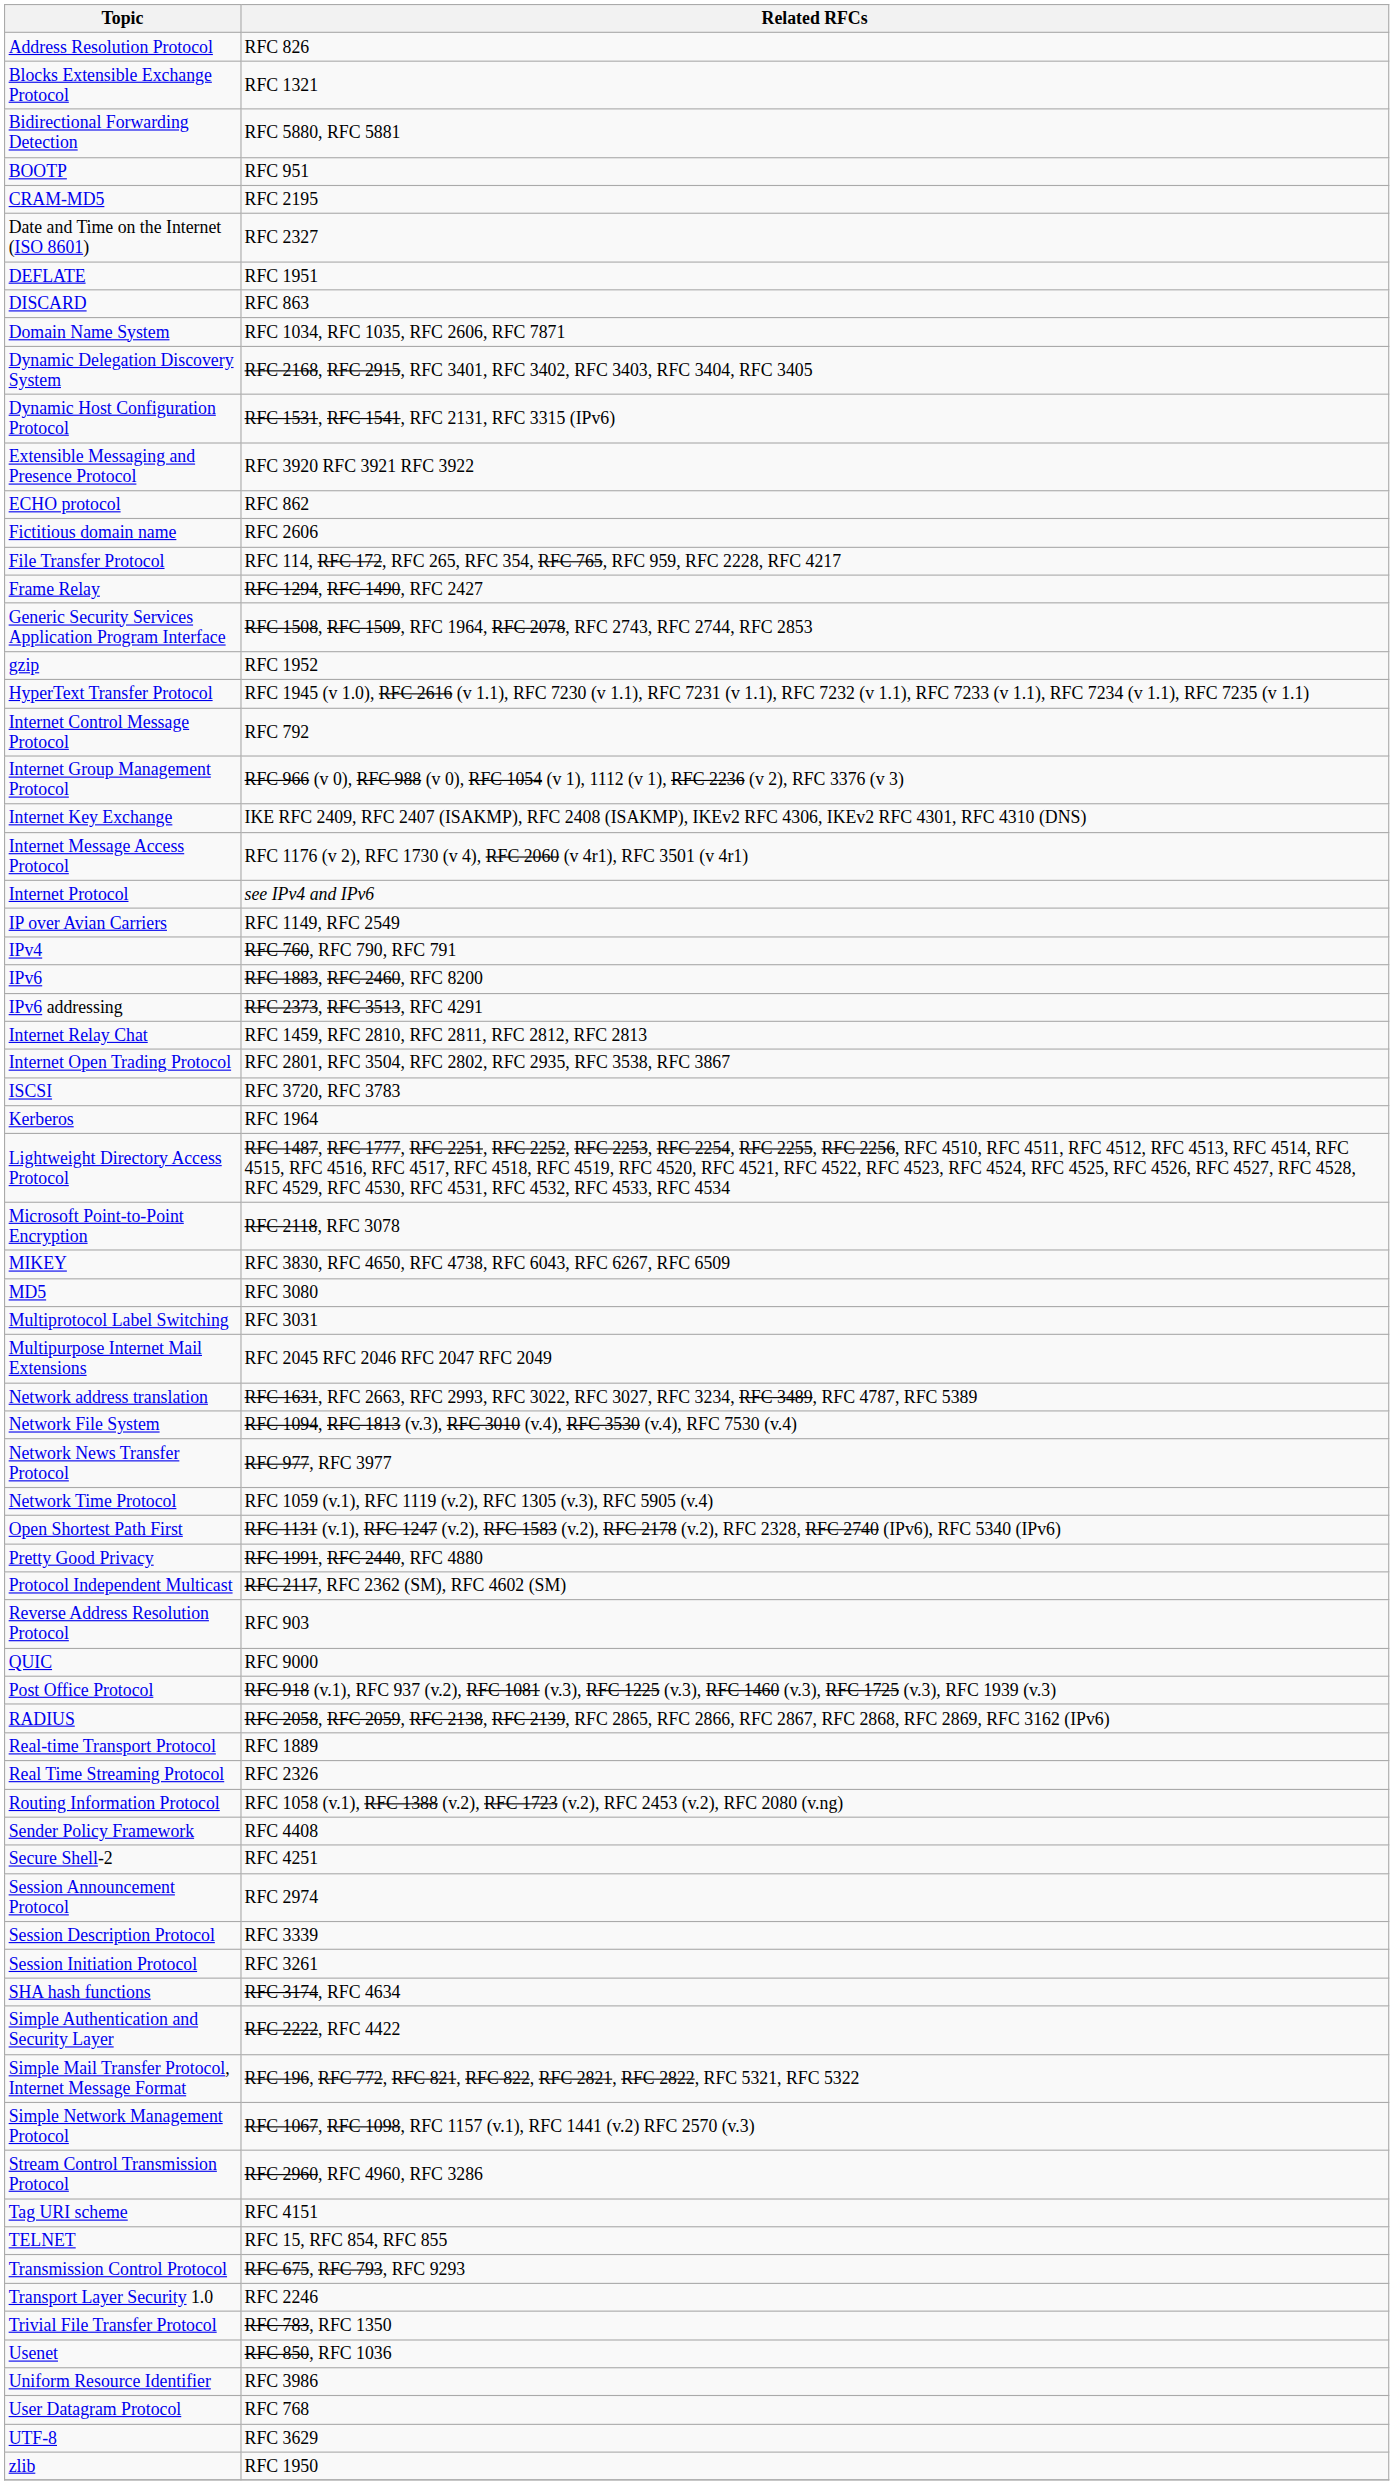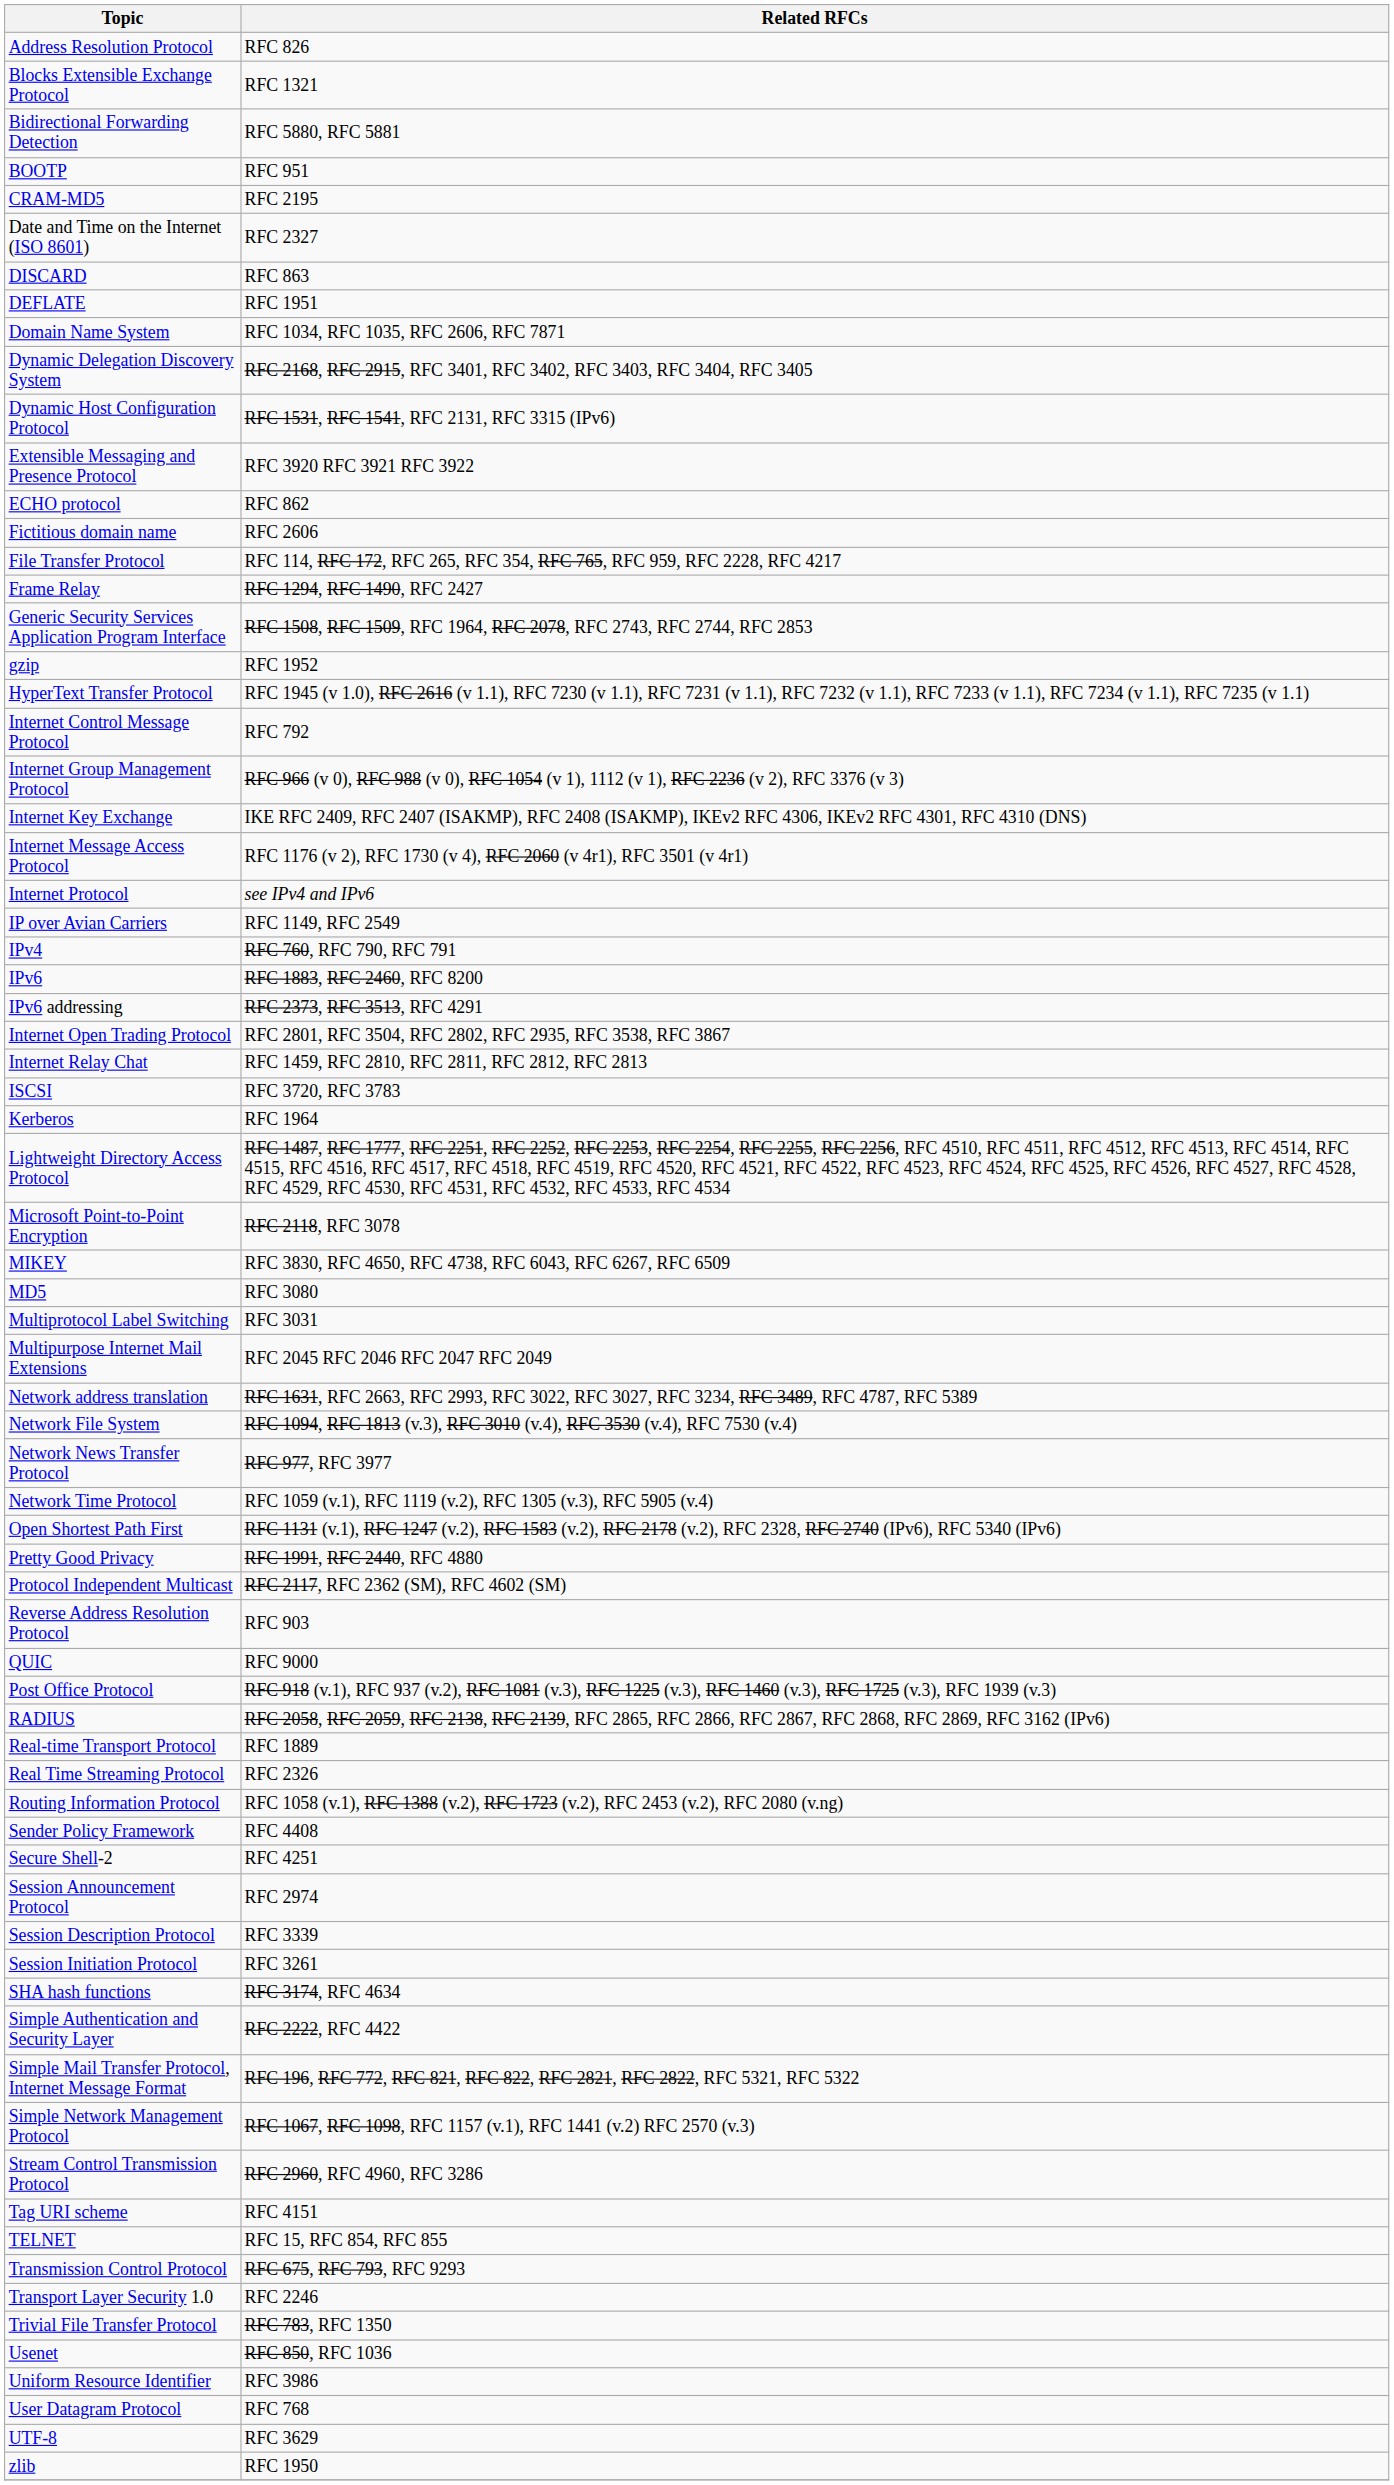 <table class="wikitable">
 <tr>
 <th>Topic</th>
 <th>Related RFCs</th>
 </tr>
 <tr>
 <td><a href='#'>Address Resolution Protocol</a></td>
 <td>RFC 826</td>
 </tr>
 <tr>
 <td><a href='#'>Blocks Extensible Exchange Protocol</a></td>
 <td>RFC 1321</td>
 </tr>
 <tr>
 <td><a href='#'>Bidirectional Forwarding Detection</a></td>
 <td>RFC 5880, RFC 5881</td>
 </tr>
 <tr>
 <td><a href='#'>BOOTP</a></td>
 <td>RFC 951</td>
 </tr>
 <tr>
 <td><a href='#'>CRAM-MD5</a></td>
 <td>RFC 2195</td>
 </tr>
 <tr>
 <td>Date and Time on the Internet (<a href='#'>ISO 8601</a>)</td>
 <td>RFC 2327</td>
 </tr>
 <tr>
+<td><a href='#'>DISCARD</a></td>
+<td>RFC 863</td>
+</tr>
+<tr>
 <td><a href='#'>DEFLATE</a></td>
 <td>RFC 1951</td>
-</tr>
-<tr>
-<td><a href='#'>DISCARD</a></td>
-<td>RFC 863</td>
 </tr>
 <tr>
 <td><a href='#'>Domain Name System</a></td>
 <td>RFC 1034, RFC 1035, RFC 2606, RFC 7871</td>
 </tr>
 <tr>
 <td><a href='#'>Dynamic Delegation Discovery System</a></td>
 <td><s>RFC 2168</s>, <s>RFC 2915</s>, RFC 3401, RFC 3402, RFC 3403, RFC 3404, RFC 3405</td>
 </tr>
 <tr>
 <td><a href='#'>Dynamic Host Configuration Protocol</a></td>
 <td><s>RFC 1531</s>, <s>RFC 1541</s>, RFC 2131, RFC 3315 (IPv6)</td>
 </tr>
 <tr>
 <td><a href='#'>Extensible Messaging and Presence Protocol</a></td>
 <td>RFC 3920 RFC 3921 RFC 3922</td>
 </tr>
 <tr>
 <td><a href='#'>ECHO protocol</a></td>
 <td>RFC 862</td>
 </tr>
 <tr>
 <td><a href='#'>Fictitious domain name</a></td>
 <td>RFC 2606</td>
 </tr>
 <tr>
 <td><a href='#'>File Transfer Protocol</a></td>
 <td>RFC 114, <s>RFC 172</s>, RFC 265, RFC 354, <s>RFC 765</s>, RFC 959, RFC 2228, RFC 4217</td>
 </tr>
 <tr>
 <td><a href='#'>Frame Relay</a></td>
 <td><s>RFC 1294</s>, <s>RFC 1490</s>, RFC 2427</td>
 </tr>
 <tr>
 <td><a href='#'>Generic Security Services Application Program Interface</a></td>
 <td><s>RFC 1508</s>, <s>RFC 1509</s>, RFC 1964, <s>RFC 2078</s>, RFC 2743, RFC 2744, RFC 2853</td>
 </tr>
 <tr>
 <td><a href='#'>gzip</a></td>
 <td>RFC 1952</td>
 </tr>
 <tr>
 <td><a href='#'>HyperText Transfer Protocol</a></td>
 <td>RFC 1945 (v 1.0), <s>RFC 2616</s> (v 1.1), RFC 7230 (v 1.1), RFC 7231 (v 1.1), RFC 7232 (v 1.1), RFC 7233 (v 1.1), RFC 7234 (v 1.1), RFC 7235 (v 1.1)</td>
 </tr>
 <tr>
 <td><a href='#'>Internet Control Message Protocol</a></td>
 <td>RFC 792</td>
 </tr>
 <tr>
 <td><a href='#'>Internet Group Management Protocol</a></td>
 <td><s>RFC 966</s> (v 0), <s>RFC 988</s> (v 0), <s>RFC 1054</s> (v 1), 1112 (v 1), <s>RFC 2236</s> (v 2), RFC 3376 (v 3)</td>
 </tr>
 <tr>
 <td><a href='#'>Internet Key Exchange</a></td>
 <td>IKE RFC 2409, RFC 2407 (ISAKMP), RFC 2408 (ISAKMP), IKEv2 RFC 4306, IKEv2 RFC 4301, RFC 4310 (DNS)</td>
 </tr>
 <tr>
 <td><a href='#'>Internet Message Access Protocol</a></td>
 <td>RFC 1176 (v 2), RFC 1730 (v 4), <s>RFC 2060</s> (v 4r1), RFC 3501 (v 4r1)</td>
 </tr>
 <tr>
 <td><a href='#'>Internet Protocol</a></td>
 <td><em>see IPv4 and IPv6</em></td>
 </tr>
 <tr>
 <td><a href='#'>IP over Avian Carriers</a></td>
 <td>RFC 1149, RFC 2549</td>
 </tr>
 <tr>
 <td><a href='#'>IPv4</a></td>
 <td><s>RFC 760</s>, RFC 790, RFC 791</td>
 </tr>
 <tr>
 <td><a href='#'>IPv6</a></td>
 <td><s>RFC 1883</s>, <s>RFC 2460</s>, RFC 8200</td>
 </tr>
 <tr>
 <td><a href='#'>IPv6</a> addressing</td>
 <td><s>RFC 2373</s>, <s>RFC 3513</s>, RFC 4291</td>
 </tr>
 <tr>
+<td><a href='#'>Internet Open Trading Protocol</a></td>
+<td>RFC 2801, RFC 3504, RFC 2802, RFC 2935, RFC 3538, RFC 3867</td>
+</tr>
+<tr>
 <td><a href='#'>Internet Relay Chat</a></td>
 <td>RFC 1459, RFC 2810, RFC 2811, RFC 2812, RFC 2813</td>
-</tr>
-<tr>
-<td><a href='#'>Internet Open Trading Protocol</a></td>
-<td>RFC 2801, RFC 3504, RFC 2802, RFC 2935, RFC 3538, RFC 3867</td>
 </tr>
 <tr>
 <td><a href='#'>ISCSI</a></td>
 <td>RFC 3720, RFC 3783</td>
 </tr>
 <tr>
 <td><a href='#'>Kerberos</a></td>
 <td>RFC 1964</td>
 </tr>
 <tr>
 <td><a href='#'>Lightweight Directory Access Protocol</a></td>
 <td><s>RFC 1487</s>, <s>RFC 1777</s>, <s>RFC 2251</s>, <s>RFC 2252</s>, <s>RFC 2253</s>, <s>RFC 2254</s>, <s>RFC 2255</s>, <s>RFC 2256</s>, RFC 4510, RFC 4511, RFC 4512, RFC 4513, RFC 4514, RFC 4515, RFC 4516, RFC 4517, RFC 4518, RFC 4519, RFC 4520, RFC 4521, RFC 4522, RFC 4523, RFC 4524, RFC 4525, RFC 4526, RFC 4527, RFC 4528, RFC 4529, RFC 4530, RFC 4531, RFC 4532, RFC 4533, RFC 4534</td>
 </tr>
 <tr>
 <td><a href='#'>Microsoft Point-to-Point Encryption</a></td>
 <td><s>RFC 2118</s>, RFC 3078</td>
 </tr>
 <tr>
 <td><a href='#'>MIKEY</a></td>
 <td>RFC 3830, RFC 4650, RFC 4738, RFC 6043, RFC 6267, RFC 6509</td>
 </tr>
 <tr>
 <td><a href='#'>MD5</a></td>
 <td>RFC 3080</td>
 </tr>
 <tr>
 <td><a href='#'>Multiprotocol Label Switching</a></td>
 <td>RFC 3031</td>
 </tr>
 <tr>
 <td><a href='#'>Multipurpose Internet Mail Extensions</a></td>
 <td>RFC 2045 RFC 2046 RFC 2047 RFC 2049</td>
 </tr>
 <tr>
 <td><a href='#'>Network address translation</a></td>
 <td><s>RFC 1631</s>, RFC 2663, RFC 2993, RFC 3022, RFC 3027, RFC 3234, <s>RFC 3489</s>, RFC 4787, RFC 5389</td>
 </tr>
 <tr>
 <td><a href='#'>Network File System</a></td>
 <td><s>RFC 1094</s>, <s>RFC 1813</s> (v.3), <s>RFC 3010</s> (v.4), <s>RFC 3530</s> (v.4), RFC 7530 (v.4)</td>
 </tr>
 <tr>
 <td><a href='#'>Network News Transfer Protocol</a></td>
 <td><s>RFC 977</s>, RFC 3977</td>
 </tr>
 <tr>
 <td><a href='#'>Network Time Protocol</a></td>
 <td>RFC 1059 (v.1), RFC 1119 (v.2), RFC 1305 (v.3), RFC 5905 (v.4)</td>
 </tr>
 <tr>
 <td><a href='#'>Open Shortest Path First</a></td>
 <td><s>RFC 1131</s> (v.1), <s>RFC 1247</s> (v.2), <s>RFC 1583</s> (v.2), <s>RFC 2178</s> (v.2), RFC 2328, <s>RFC 2740</s> (IPv6), RFC 5340 (IPv6)</td>
 </tr>
 <tr>
 <td><a href='#'>Pretty Good Privacy</a></td>
 <td><s>RFC 1991</s>, <s>RFC 2440</s>, RFC 4880</td>
 </tr>
 <tr>
 <td><a href='#'>Protocol Independent Multicast</a></td>
 <td><s>RFC 2117</s>, RFC 2362 (SM), RFC 4602 (SM)</td>
 </tr>
 <tr>
 <td><a href='#'>Reverse Address Resolution Protocol</a></td>
 <td>RFC 903</td>
 </tr>
 <tr>
 <td><a href='#'>QUIC</a></td>
 <td>RFC 9000</td>
 </tr>
 <tr>
 <td><a href='#'>Post Office Protocol</a></td>
 <td><s>RFC 918</s> (v.1), RFC 937 (v.2), <s>RFC 1081</s> (v.3), <s>RFC 1225</s> (v.3), <s>RFC 1460</s> (v.3), <s>RFC 1725</s> (v.3), RFC 1939 (v.3)</td>
 </tr>
 <tr>
 <td><a href='#'>RADIUS</a></td>
 <td><s>RFC 2058</s>, <s>RFC 2059</s>, <s>RFC 2138</s>, <s>RFC 2139</s>, RFC 2865, RFC 2866, RFC 2867, RFC 2868, RFC 2869, RFC 3162 (IPv6)</td>
 </tr>
 <tr>
 <td><a href='#'>Real-time Transport Protocol</a></td>
 <td>RFC 1889</td>
 </tr>
 <tr>
 <td><a href='#'>Real Time Streaming Protocol</a></td>
 <td>RFC 2326</td>
 </tr>
 <tr>
 <td><a href='#'>Routing Information Protocol</a></td>
 <td>RFC 1058 (v.1), <s>RFC 1388</s> (v.2), <s>RFC 1723</s> (v.2), RFC 2453 (v.2), RFC 2080 (v.ng)</td>
 </tr>
 <tr>
 <td><a href='#'>Sender Policy Framework</a></td>
 <td>RFC 4408</td>
 </tr>
 <tr>
 <td><a href='#'>Secure Shell</a>-2</td>
 <td>RFC 4251</td>
 </tr>
 <tr>
 <td><a href='#'>Session Announcement Protocol</a></td>
 <td>RFC 2974</td>
 </tr>
 <tr>
 <td><a href='#'>Session Description Protocol</a></td>
 <td>RFC 3339</td>
 </tr>
 <tr>
 <td><a href='#'>Session Initiation Protocol</a></td>
 <td>RFC 3261</td>
 </tr>
 <tr>
 <td><a href='#'>SHA hash functions</a></td>
 <td><s>RFC 3174</s>, RFC 4634</td>
 </tr>
 <tr>
 <td><a href='#'>Simple Authentication and Security Layer</a></td>
 <td><s>RFC 2222</s>, RFC 4422</td>
 </tr>
 <tr>
 <td><a href='#'>Simple Mail Transfer Protocol</a>,<br><a href='#'>Internet Message Format</a></td>
 <td><s>RFC 196</s>, <s>RFC 772</s>, <s>RFC 821</s>, <s>RFC 822</s>, <s>RFC 2821</s>, <s>RFC 2822</s>, RFC 5321, RFC 5322</td>
 </tr>
 <tr>
 <td><a href='#'>Simple Network Management Protocol</a></td>
 <td><s>RFC 1067</s>, <s>RFC 1098</s>, RFC 1157 (v.1), RFC 1441 (v.2) RFC 2570 (v.3)</td>
 </tr>
 <tr>
 <td><a href='#'>Stream Control Transmission Protocol</a></td>
 <td><s>RFC 2960</s>, RFC 4960, RFC 3286</td>
 </tr>
 <tr>
 <td><a href='#'>Tag URI scheme</a></td>
 <td>RFC 4151</td>
 </tr>
 <tr>
 <td><a href='#'>TELNET</a></td>
 <td>RFC 15, RFC 854, RFC 855</td>
 </tr>
 <tr>
 <td><a href='#'>Transmission Control Protocol</a></td>
 <td><s>RFC 675</s>, <s>RFC 793</s>, RFC 9293</td>
 </tr>
 <tr>
 <td><a href='#'>Transport Layer Security</a> 1.0</td>
 <td>RFC 2246</td>
 </tr>
 <tr>
 <td><a href='#'>Trivial File Transfer Protocol</a></td>
 <td><s>RFC 783</s>, RFC 1350</td>
 </tr>
 <tr>
 <td><a href='#'>Usenet</a></td>
 <td><s>RFC 850</s>, RFC 1036</td>
 </tr>
 <tr>
 <td><a href='#'>Uniform Resource Identifier</a></td>
 <td>RFC 3986</td>
 </tr>
 <tr>
 <td><a href='#'>User Datagram Protocol</a></td>
 <td>RFC 768</td>
 </tr>
 <tr>
 <td><a href='#'>UTF-8</a></td>
 <td>RFC 3629</td>
 </tr>
 <tr>
 <td><a href='#'>zlib</a></td>
 <td>RFC 1950</td>
 </tr>
 <tr>
 </tr>
 </table>
